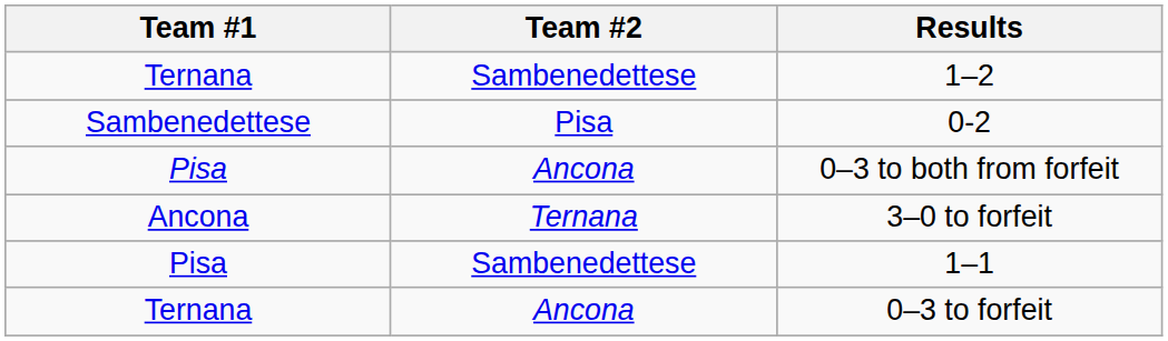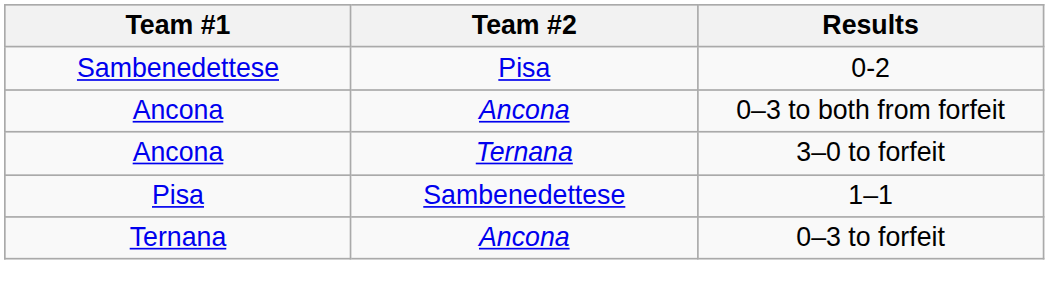 <table class="wikitable" style="text-align:center">
 <tr>
 <th width=200>Team #1</th>
 <th width=200>Team #2</th>
 <th width=200>Results</th>
 </tr>
 <tr>
-<td><a href='#'>Ternana</a></td>
-<td><a href='#'>Sambenedettese</a></td>
-<td>1–2</td>
-</tr>
-<tr>
 <td><a href='#'>Sambenedettese</a></td>
 <td><a href='#'>Pisa</a></td>
 <td>0-2</td>
 </tr>
 <tr>
-<td><em><a href='#'>Pisa</a></em></td>
+<td><a href='#'>Ancona</a></td>
 <td><em><a href='#'>Ancona</a></em></td>
 <td>0–3 to both from forfeit</td>
 </tr>
 <tr>
 <td><a href='#'>Ancona</a></td>
 <td><em><a href='#'>Ternana</a></em></td>
 <td>3–0 to forfeit</td>
 </tr>
 <tr>
 <td><a href='#'>Pisa</a></td>
 <td><a href='#'>Sambenedettese</a></td>
 <td>1–1</td>
 </tr>
 <tr>
 <td><a href='#'>Ternana</a></td>
 <td><em><a href='#'>Ancona</a></em></td>
 <td>0–3 to forfeit</td>
 </tr>
 </table>
